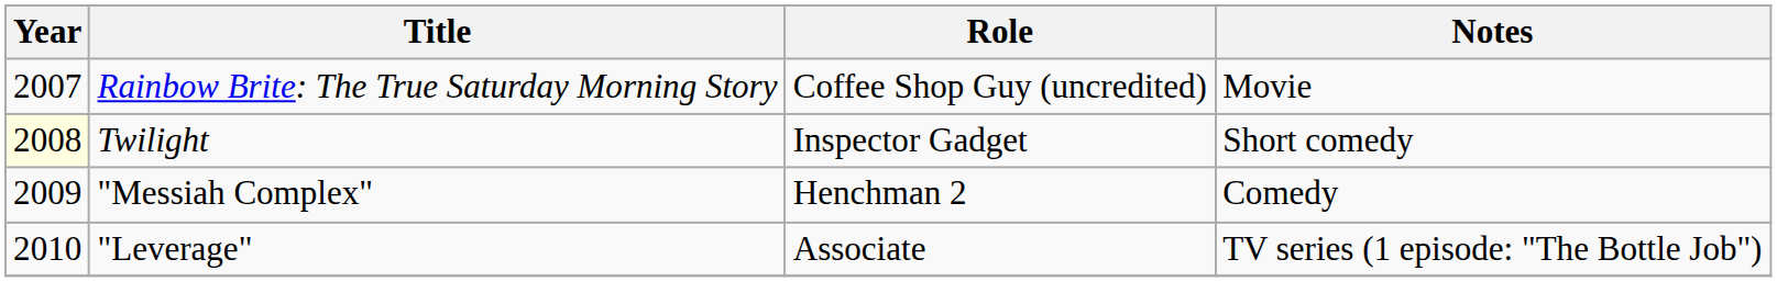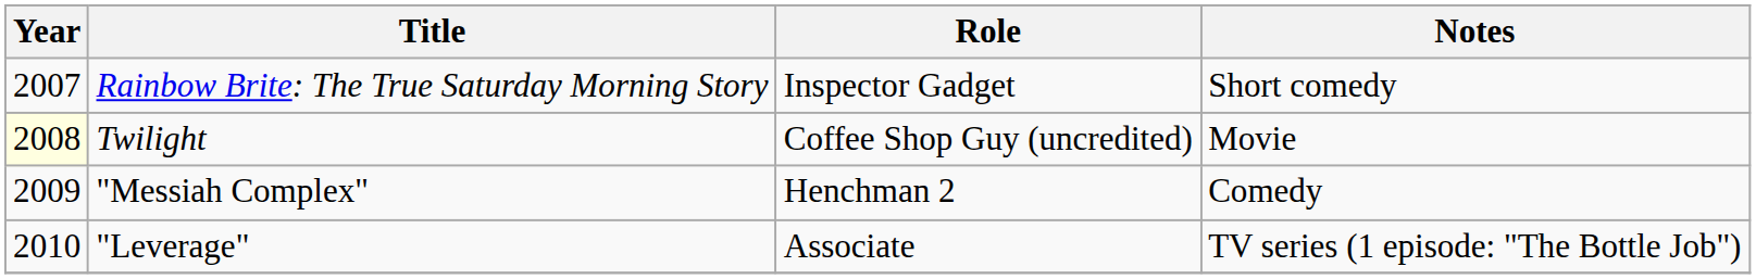 <table class="wikitable sortable">
 <tr>
 <th>Year</th>
 <th>Title</th>
 <th>Role</th>
 <th class="unsortable">Notes</th>
 </tr>
 <tr>
 <td>2007</td>
 <td><em><a href='#'>Rainbow Brite</a>: The True Saturday Morning Story</em></td>
-<td>Coffee Shop Guy (uncredited)</td>
-<td>Movie</td>
+<td>Inspector Gadget</td>
+<td>Short comedy</td>
 </tr>
 <tr>
 <td style="background: lightyellow;">2008</td>
 <td><em>Twilight</em></td>
-<td>Inspector Gadget</td>
-<td>Short comedy</td>
+<td>Coffee Shop Guy (uncredited)</td>
+<td>Movie</td>
 </tr>
 <tr>
 <td>2009</td>
 <td>"Messiah Complex"</td>
 <td>Henchman 2</td>
 <td>Comedy</td>
 </tr>
 <tr>
 <td>2010</td>
 <td>"Leverage"</td>
 <td>Associate</td>
 <td>TV series (1 episode: "The Bottle Job")</td>
 </tr>
 <tr>
 </tr>
 </table>
